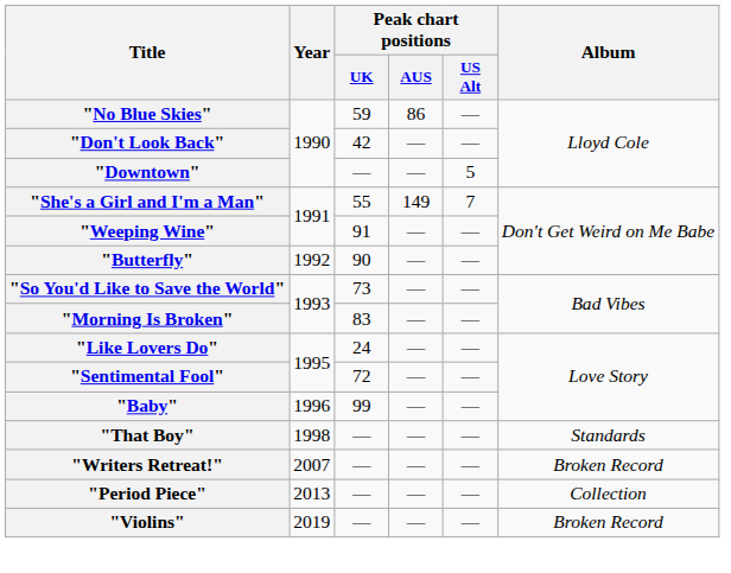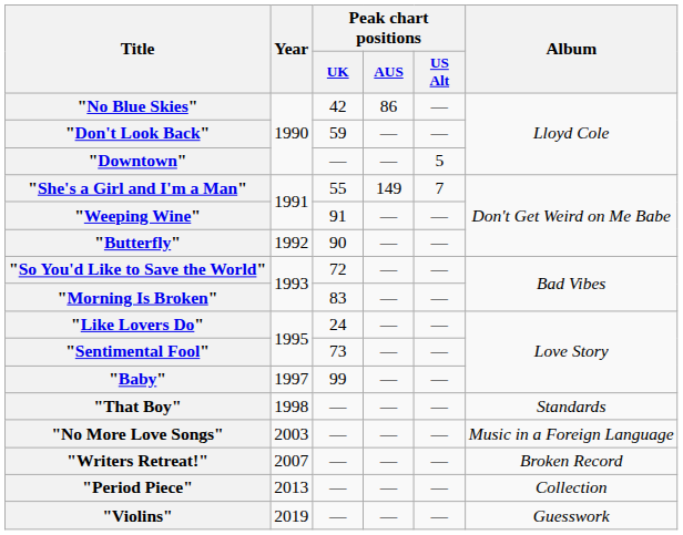 <table class="wikitable plainrowheaders" style=text-align:center;>
 <tr>
 <th scope="col" rowspan="2">Title</th>
 <th scope="col" rowspan="2">Year</th>
 <th colspan="3">Peak chart positions</th>
 <th scope="col" rowspan="2">Album</th>
 </tr>
 <tr>
 <th style="width:3em;font-size:85%"><a href='#'>UK</a><br></th>
 <th style="width:3em;font-size:85%"><a href='#'>AUS</a><br></th>
 <th style="width:3em;font-size:85%"><a href='#'>US<br>Alt</a><br></th>
 </tr>
 <tr>
 <th scope="row">"<a href='#'>No Blue Skies</a>"</th>
 <td rowspan="3">1990</td>
-<td>59</td>
+<td>42</td>
 <td>86</td>
 <td>—</td>
 <td rowspan="3"><em>Lloyd Cole</em></td>
 </tr>
 <tr>
 <th scope="row">"<a href='#'>Don't Look Back</a>"</th>
-<td>42</td>
+<td>59</td>
 <td>—</td>
 <td>—</td>
 </tr>
 <tr>
 <th scope="row">"<a href='#'>Downtown</a>"</th>
 <td>—</td>
 <td>—</td>
 <td>5</td>
 </tr>
 <tr>
 <th scope="row">"<a href='#'>She's a Girl and I'm a Man</a>"</th>
 <td rowspan="2">1991</td>
 <td>55</td>
 <td>149</td>
 <td>7</td>
 <td rowspan="3"><em>Don't Get Weird on Me Babe</em></td>
 </tr>
 <tr>
 <th scope="row">"<a href='#'>Weeping Wine</a>"</th>
 <td>91</td>
 <td>—</td>
 <td>—</td>
 </tr>
 <tr>
 <th scope="row">"<a href='#'>Butterfly</a>"</th>
 <td>1992</td>
 <td>90</td>
 <td>—</td>
 <td>—</td>
 </tr>
 <tr>
 <th scope="row">"<a href='#'>So You'd Like to Save the World</a>"</th>
 <td rowspan="2">1993</td>
-<td>73</td>
+<td>72</td>
 <td>—</td>
 <td>—</td>
 <td rowspan="2"><em>Bad Vibes</em></td>
 </tr>
 <tr>
 <th scope="row">"<a href='#'>Morning Is Broken</a>"</th>
 <td>83</td>
 <td>—</td>
 <td>—</td>
 </tr>
 <tr>
 <th scope="row">"<a href='#'>Like Lovers Do</a>"</th>
 <td rowspan="2">1995</td>
 <td>24</td>
 <td>—</td>
 <td>—</td>
 <td rowspan="3"><em>Love Story</em></td>
 </tr>
 <tr>
 <th scope="row">"<a href='#'>Sentimental Fool</a>"</th>
-<td>72</td>
+<td>73</td>
 <td>—</td>
 <td>—</td>
 </tr>
 <tr>
 <th scope="row">"<a href='#'>Baby</a>"</th>
-<td>1996</td>
+<td>1997</td>
 <td>99</td>
 <td>—</td>
 <td>—</td>
 </tr>
 <tr>
 <th scope="row">"That Boy"</th>
 <td>1998</td>
 <td>—</td>
 <td>—</td>
 <td>—</td>
 <td><em>Standards</em></td>
+</tr>
+<tr>
+<th scope="row">"No More Love Songs"</th>
+<td>2003</td>
+<td>—</td>
+<td>—</td>
+<td>—</td>
+<td><em>Music in a Foreign Language</em></td>
 </tr>
 <tr>
 <th scope="row">"Writers Retreat!"</th>
 <td>2007</td>
 <td>—</td>
 <td>—</td>
 <td>—</td>
 <td><em>Broken Record</em></td>
 </tr>
 <tr>
 <th scope="row">"Period Piece"</th>
 <td>2013</td>
 <td>—</td>
 <td>—</td>
 <td>—</td>
 <td><em>Collection</em></td>
 </tr>
 <tr>
 <th scope="row">"Violins"</th>
 <td>2019</td>
 <td>—</td>
 <td>—</td>
 <td>—</td>
-<td><em>Broken Record</em></td>
+<td><em>Guesswork</em></td>
 </tr>
 </table>
